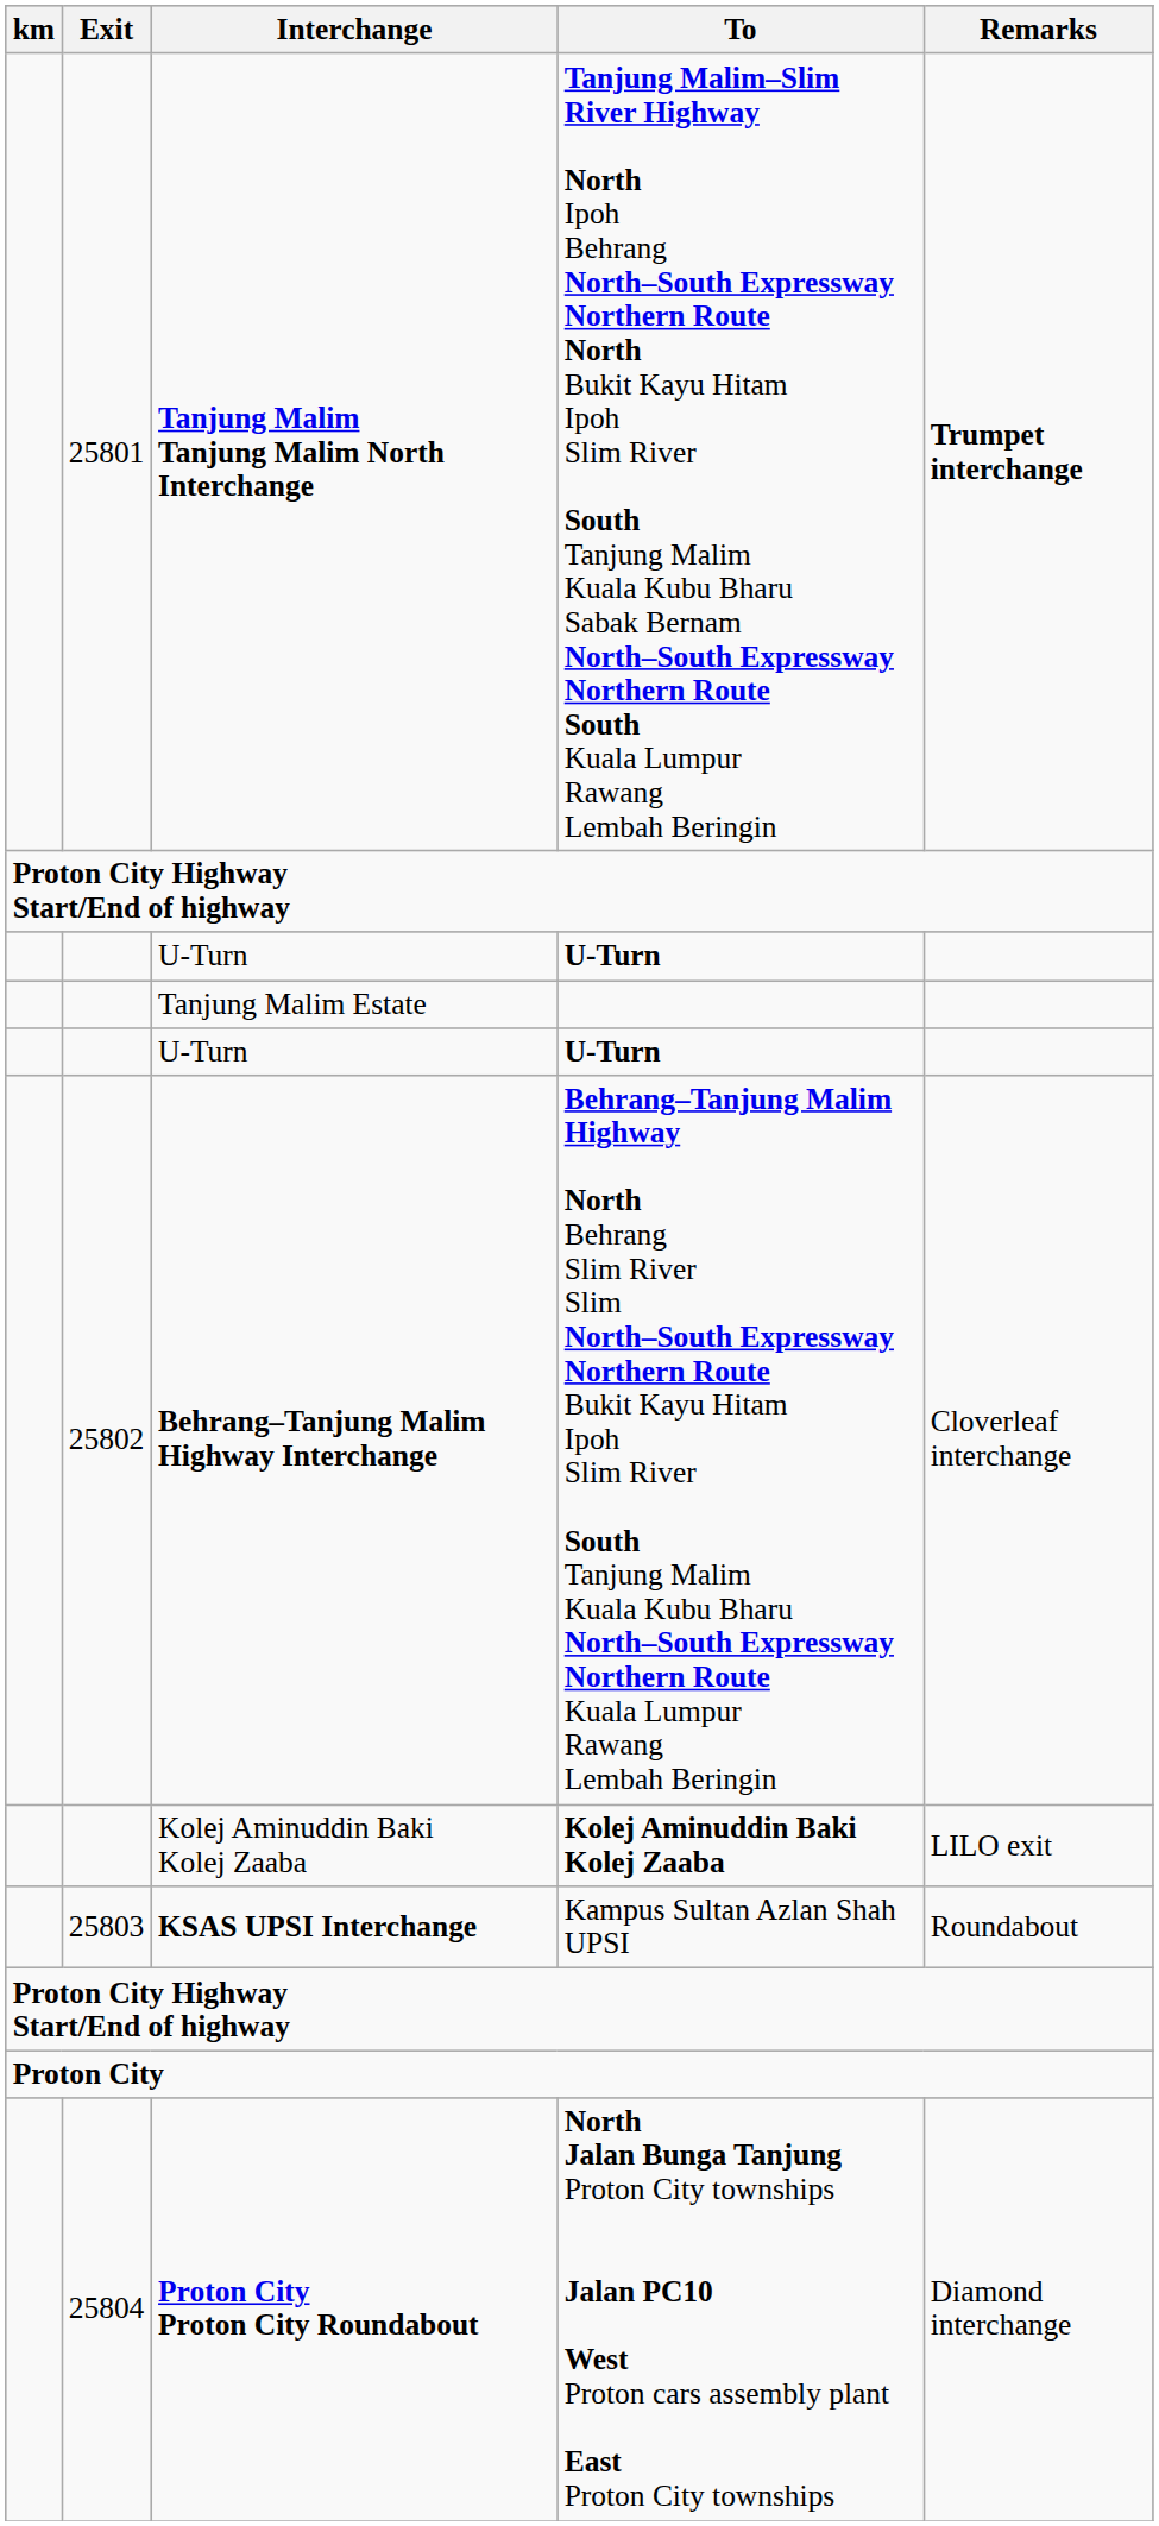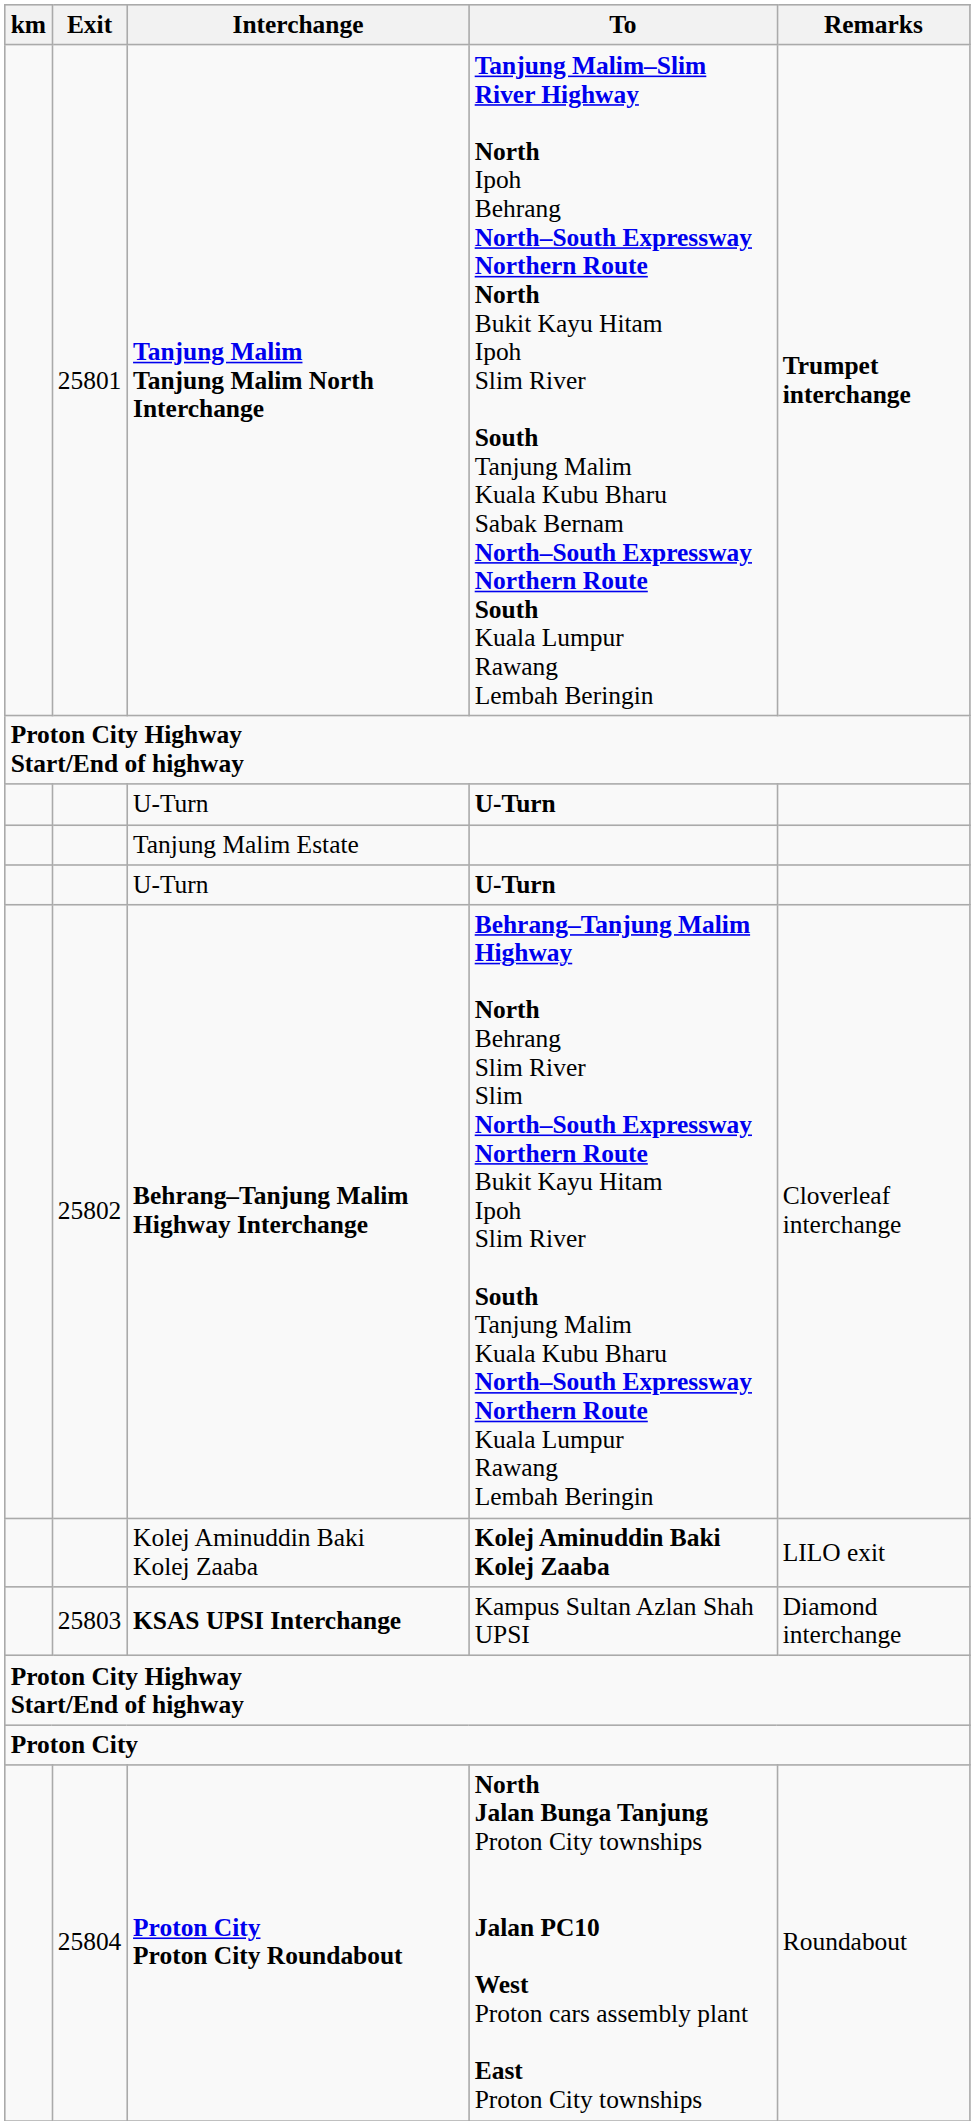 <table class="wikitable">
 <tr>
 <th>km</th>
 <th>Exit</th>
 <th>Interchange</th>
 <th>To</th>
 <th>Remarks</th>
 </tr>
 <tr>
 <td></td>
 <td>25801</td>
 <td><strong><a href='#'>Tanjung Malim</a></strong><br><strong>Tanjung Malim North Interchange</strong></td>
 <td> <strong><a href='#'>Tanjung Malim–Slim River Highway</a></strong><br><br><strong>North</strong><br> Ipoh<br> Behrang<br>  <strong><a href='#'>North–South Expressway Northern Route</a></strong><br><strong>North</strong><br>Bukit Kayu Hitam<br>Ipoh<br>Slim River<br><br><strong>South </strong><br> Tanjung Malim<br> Kuala Kubu Bharu<br> Sabak Bernam<br>  <strong><a href='#'>North–South Expressway Northern Route</a></strong><br><strong>South </strong><br>Kuala Lumpur<br>Rawang<br>Lembah Beringin</td>
 <td><strong>Trumpet interchange</strong></td>
 </tr>
 <tr>
 <td style="width:600px" colspan="6" style="text-align:center; background:blue;"><strong><span> Proton City Highway<br>Start/End of highway</span></strong></td>
 </tr>
 <tr>
 <td></td>
 <td></td>
 <td>U-Turn</td>
 <td><strong>U-Turn</strong></td>
 <td></td>
 </tr>
 <tr>
 <td></td>
 <td></td>
 <td>Tanjung Malim Estate</td>
 <td></td>
 <td></td>
 </tr>
 <tr>
 <td></td>
 <td></td>
 <td>U-Turn</td>
 <td><strong>U-Turn</strong></td>
 <td></td>
 </tr>
 <tr>
 <td></td>
 <td>25802</td>
 <td><strong>Behrang–Tanjung Malim Highway Interchange</strong></td>
 <td> <strong><a href='#'>Behrang–Tanjung Malim Highway</a></strong><br><br><strong>North</strong><br> Behrang<br> Slim River<br> Slim<br>  <strong><a href='#'>North–South Expressway Northern Route</a></strong><br>Bukit Kayu Hitam<br>Ipoh<br>Slim River<br><br><strong>South </strong><br> Tanjung Malim<br> Kuala Kubu Bharu<br>  <strong><a href='#'>North–South Expressway Northern Route</a></strong><br>Kuala Lumpur<br>Rawang<br>Lembah Beringin</td>
 <td>Cloverleaf interchange</td>
 </tr>
 <tr>
 <td></td>
 <td></td>
 <td>Kolej Aminuddin Baki <br>Kolej Zaaba </td>
 <td><strong>Kolej Aminuddin Baki</strong> <br><strong>Kolej Zaaba</strong> </td>
 <td>LILO exit</td>
 </tr>
 <tr>
 <td></td>
 <td>25803</td>
 <td><strong>KSAS UPSI Interchange</strong></td>
 <td>Kampus Sultan Azlan Shah UPSI </td>
-<td>Roundabout</td>
+<td>Diamond interchange</td>
 </tr>
 <tr>
 <td style="width:600px" colspan="6" style="text-align:center; background:blue;"><strong><span> Proton City Highway<br>Start/End of highway</span></strong></td>
 </tr>
 <tr>
 <td style="width:600px" colspan="6" style="text-align:center; background:white;"><strong><span>Proton City</span></strong></td>
 </tr>
 <tr>
 <td></td>
 <td>25804</td>
 <td><strong><a href='#'>Proton City</a></strong><br><strong>Proton City Roundabout</strong></td>
 <td><strong>North</strong><br><strong>Jalan Bunga Tanjung</strong><br>Proton City townships<br><br><br><strong>Jalan PC10</strong><br><br><strong>West</strong><br>Proton cars assembly plant<br><br><strong>East</strong><br>Proton City townships</td>
-<td>Diamond interchange</td>
+<td>Roundabout</td>
 </tr>
 </table>
